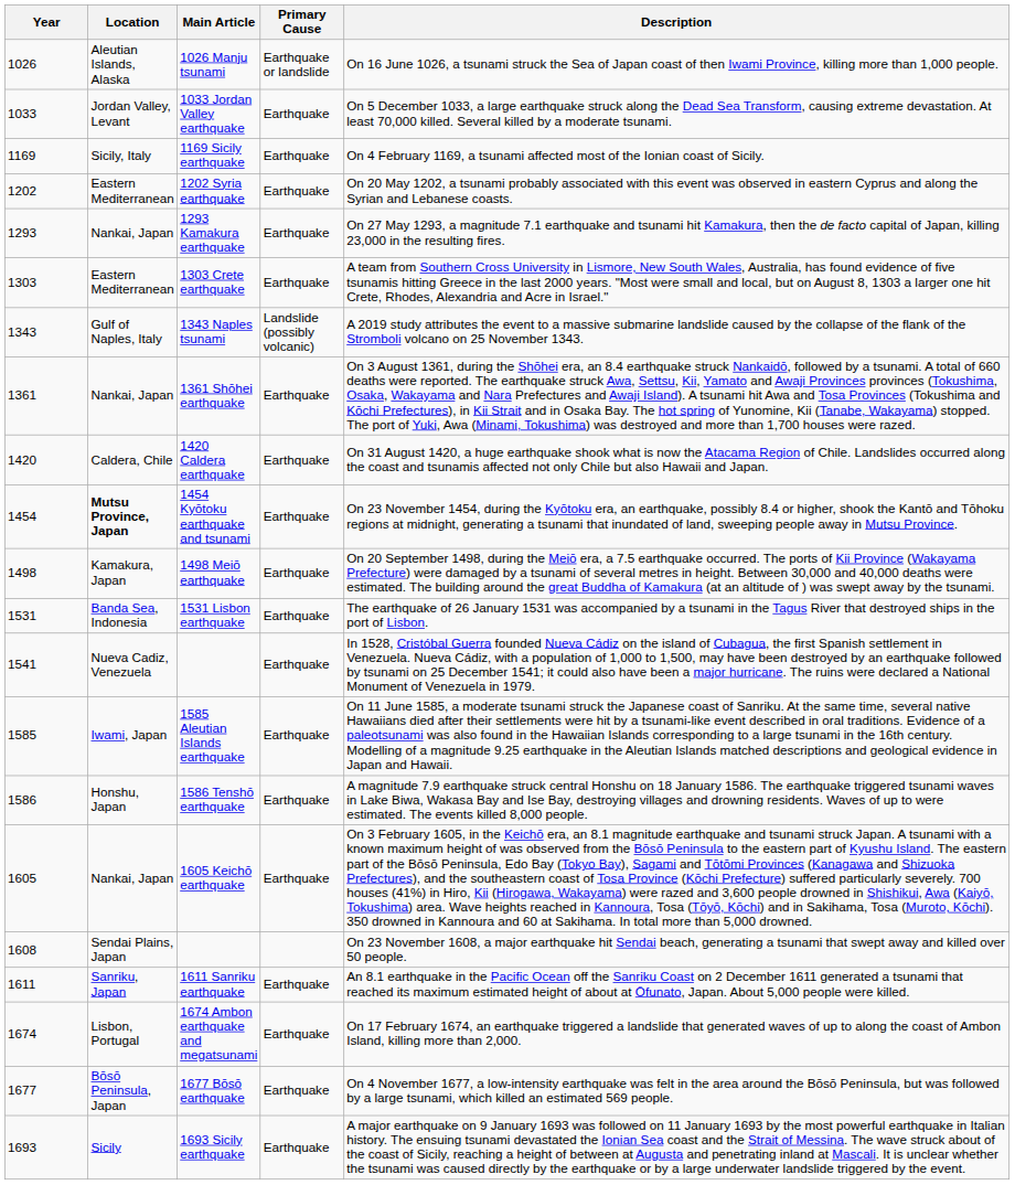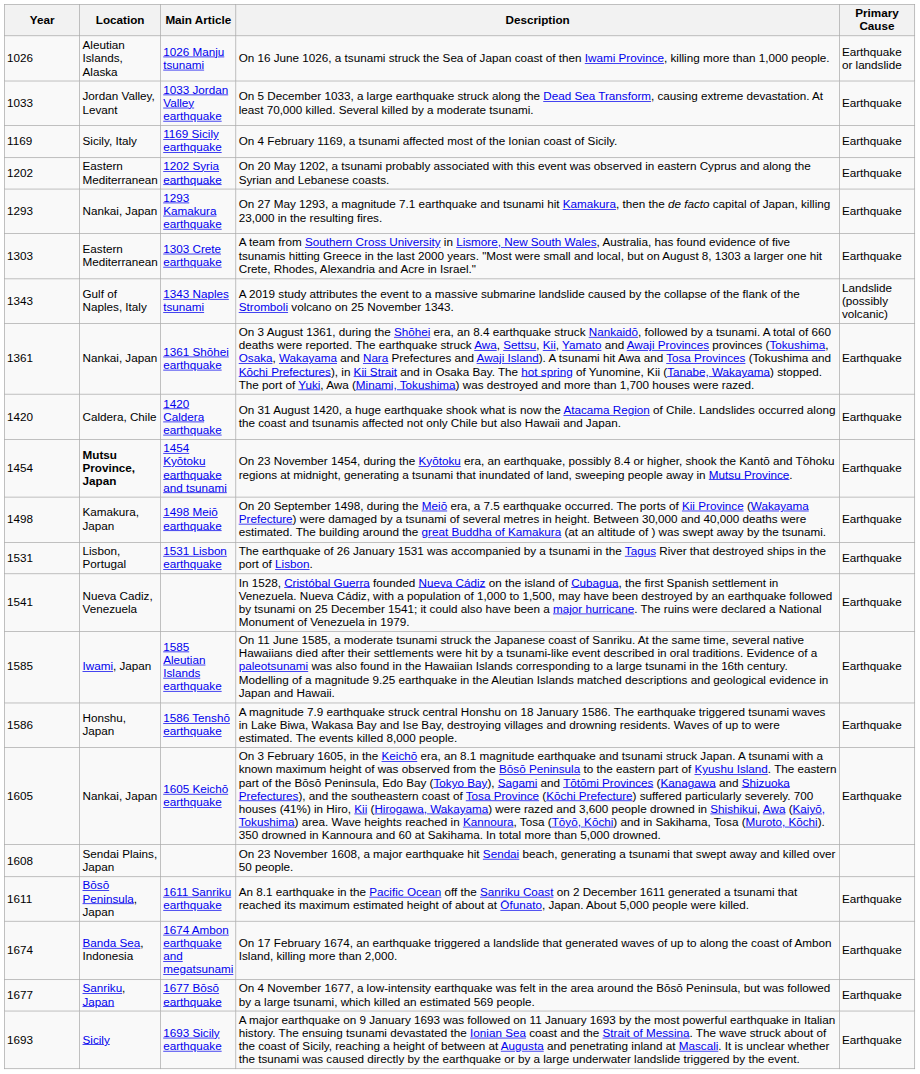 <table class="wikitable sortable">
 <tr>
 <th style="width:6em;">Year</th>
 <th style="width:6em;">Location</th>
 <th style="width:6em;">Main Article</th>
+<th>Description</th>
 <th style="width:6em;">Primary Cause</th>
-<th>Description</th>
 </tr>
 <tr>
 <td>1026</td>
 <td>Aleutian Islands, Alaska</td>
 <td><a href='#'>1026 Manju tsunami</a></td>
+<td>On 16 June 1026, a  tsunami struck the Sea of Japan coast of then <a href='#'>Iwami Province</a>, killing more than 1,000 people.</td>
 <td>Earthquake or landslide</td>
-<td>On 16 June 1026, a  tsunami struck the Sea of Japan coast of then <a href='#'>Iwami Province</a>, killing more than 1,000 people.</td>
 </tr>
 <tr>
 <td>1033</td>
 <td>Jordan Valley, Levant</td>
 <td><a href='#'>1033 Jordan Valley earthquake</a></td>
+<td>On 5 December 1033, a large earthquake struck along the <a href='#'>Dead Sea Transform</a>, causing extreme devastation. At least 70,000 killed. Several killed by a moderate tsunami.</td>
 <td>Earthquake</td>
-<td>On 5 December 1033, a large earthquake struck along the <a href='#'>Dead Sea Transform</a>, causing extreme devastation. At least 70,000 killed. Several killed by a moderate tsunami.</td>
 </tr>
 <tr>
 <td>1169</td>
 <td>Sicily, Italy</td>
 <td><a href='#'>1169 Sicily earthquake</a></td>
+<td>On 4 February 1169, a tsunami affected most of the Ionian coast of Sicily.</td>
 <td>Earthquake</td>
-<td>On 4 February 1169, a tsunami affected most of the Ionian coast of Sicily.</td>
 </tr>
 <tr>
 <td>1202</td>
 <td>Eastern Mediterranean</td>
 <td><a href='#'>1202 Syria earthquake</a></td>
+<td>On 20 May 1202, a tsunami probably associated with this event was observed in eastern Cyprus and along the Syrian and Lebanese coasts.</td>
 <td>Earthquake</td>
-<td>On 20 May 1202, a tsunami probably associated with this event was observed in eastern Cyprus and along the Syrian and Lebanese coasts.</td>
 </tr>
 <tr>
 <td>1293</td>
 <td>Nankai, Japan</td>
 <td><a href='#'>1293 Kamakura earthquake</a></td>
+<td>On 27 May 1293, a magnitude 7.1 earthquake and tsunami hit <a href='#'>Kamakura</a>, then the <em>de facto</em> capital of Japan, killing 23,000 in the resulting fires.</td>
 <td>Earthquake</td>
-<td>On 27 May 1293, a magnitude 7.1 earthquake and tsunami hit <a href='#'>Kamakura</a>, then the <em>de facto</em> capital of Japan, killing 23,000 in the resulting fires.</td>
 </tr>
 <tr>
 <td>1303</td>
 <td>Eastern Mediterranean</td>
 <td><a href='#'>1303 Crete earthquake</a></td>
+<td>A team from <a href='#'>Southern Cross University</a> in <a href='#'>Lismore, New South Wales</a>, Australia, has found evidence of five tsunamis hitting Greece in the last 2000 years. "Most were small and local, but on August 8, 1303 a larger one hit Crete, Rhodes, Alexandria and Acre in Israel."</td>
 <td>Earthquake</td>
-<td>A team from <a href='#'>Southern Cross University</a> in <a href='#'>Lismore, New South Wales</a>, Australia, has found evidence of five tsunamis hitting Greece in the last 2000 years. "Most were small and local, but on August 8, 1303 a larger one hit Crete, Rhodes, Alexandria and Acre in Israel."</td>
 </tr>
 <tr>
 <td>1343</td>
 <td>Gulf of Naples, Italy</td>
 <td><a href='#'>1343 Naples tsunami</a></td>
+<td>A 2019 study attributes the event to a massive submarine landslide caused by the collapse of the flank of the <a href='#'>Stromboli</a> volcano on 25 November 1343.</td>
 <td>Landslide (possibly volcanic)</td>
-<td>A 2019 study attributes the event to a massive submarine landslide caused by the collapse of the flank of the <a href='#'>Stromboli</a> volcano on 25 November 1343.</td>
 </tr>
 <tr>
 <td>1361</td>
 <td>Nankai, Japan</td>
 <td><a href='#'>1361 Shōhei earthquake</a></td>
+<td>On 3 August 1361, during the <a href='#'>Shōhei</a> era, an 8.4 earthquake struck <a href='#'>Nankaidō</a>, followed by a tsunami. A total of 660 deaths were reported. The earthquake struck <a href='#'>Awa</a>, <a href='#'>Settsu</a>, <a href='#'>Kii</a>, <a href='#'>Yamato</a> and <a href='#'>Awaji Provinces</a> provinces (<a href='#'>Tokushima</a>, <a href='#'>Osaka</a>, <a href='#'>Wakayama</a> and <a href='#'>Nara</a> Prefectures and <a href='#'>Awaji Island</a>). A tsunami hit Awa and <a href='#'>Tosa Provinces</a> (Tokushima and <a href='#'>Kōchi Prefectures</a>), in <a href='#'>Kii Strait</a> and in Osaka Bay. The <a href='#'>hot spring</a> of Yunomine, Kii (<a href='#'>Tanabe, Wakayama</a>) stopped. The port of <a href='#'>Yuki</a>, Awa (<a href='#'>Minami, Tokushima</a>) was destroyed and more than 1,700 houses were razed.</td>
 <td>Earthquake</td>
-<td>On 3 August 1361, during the <a href='#'>Shōhei</a> era, an 8.4 earthquake struck <a href='#'>Nankaidō</a>, followed by a tsunami. A total of 660 deaths were reported. The earthquake struck <a href='#'>Awa</a>, <a href='#'>Settsu</a>, <a href='#'>Kii</a>, <a href='#'>Yamato</a> and <a href='#'>Awaji Provinces</a> provinces (<a href='#'>Tokushima</a>, <a href='#'>Osaka</a>, <a href='#'>Wakayama</a> and <a href='#'>Nara</a> Prefectures and <a href='#'>Awaji Island</a>). A tsunami hit Awa and <a href='#'>Tosa Provinces</a> (Tokushima and <a href='#'>Kōchi Prefectures</a>), in <a href='#'>Kii Strait</a> and in Osaka Bay. The <a href='#'>hot spring</a> of Yunomine, Kii (<a href='#'>Tanabe, Wakayama</a>) stopped. The port of <a href='#'>Yuki</a>, Awa (<a href='#'>Minami, Tokushima</a>) was destroyed and more than 1,700 houses were razed.</td>
 </tr>
 <tr>
 <td>1420</td>
 <td>Caldera, Chile</td>
 <td><a href='#'>1420 Caldera earthquake</a></td>
+<td>On 31 August 1420, a huge earthquake shook what is now the <a href='#'>Atacama Region</a> of Chile. Landslides occurred along the coast and tsunamis affected not only Chile but also Hawaii and Japan.</td>
 <td>Earthquake</td>
-<td>On 31 August 1420, a huge earthquake shook what is now the <a href='#'>Atacama Region</a> of Chile. Landslides occurred along the coast and tsunamis affected not only Chile but also Hawaii and Japan.</td>
 </tr>
 <tr>
 <td>1454</td>
 <td><strong>Mutsu Province, Japan</strong></td>
 <td><a href='#'>1454 Kyōtoku earthquake and tsunami</a></td>
+<td>On 23 November 1454, during the <a href='#'>Kyōtoku</a> era, an earthquake, possibly 8.4 or higher, shook the Kantō and Tōhoku regions at midnight, generating a tsunami that inundated  of land, sweeping people away in <a href='#'>Mutsu Province</a>.</td>
 <td>Earthquake</td>
-<td>On 23 November 1454, during the <a href='#'>Kyōtoku</a> era, an earthquake, possibly 8.4 or higher, shook the Kantō and Tōhoku regions at midnight, generating a tsunami that inundated  of land, sweeping people away in <a href='#'>Mutsu Province</a>.</td>
 </tr>
 <tr>
 <td>1498</td>
 <td>Kamakura, Japan</td>
 <td><a href='#'>1498 Meiō earthquake</a></td>
+<td>On 20 September 1498, during the <a href='#'>Meiō</a> era, a 7.5 earthquake occurred. The ports of <a href='#'>Kii Province</a> (<a href='#'>Wakayama Prefecture</a>) were damaged by a tsunami of several metres in height. Between 30,000 and 40,000 deaths were estimated. The building around the <a href='#'>great Buddha of Kamakura</a> (at an altitude of ) was swept away by the tsunami.</td>
 <td>Earthquake</td>
-<td>On 20 September 1498, during the <a href='#'>Meiō</a> era, a 7.5 earthquake occurred. The ports of <a href='#'>Kii Province</a> (<a href='#'>Wakayama Prefecture</a>) were damaged by a tsunami of several metres in height. Between 30,000 and 40,000 deaths were estimated. The building around the <a href='#'>great Buddha of Kamakura</a> (at an altitude of ) was swept away by the tsunami.</td>
 </tr>
 <tr>
 <td>1531</td>
-<td><a href='#'>Banda Sea</a>, Indonesia</td>
+<td>Lisbon, Portugal</td>
 <td><a href='#'>1531 Lisbon earthquake</a></td>
+<td>The earthquake of 26 January 1531 was accompanied by a tsunami in the <a href='#'>Tagus</a> River that destroyed ships in the port of <a href='#'>Lisbon</a>.</td>
 <td>Earthquake</td>
-<td>The earthquake of 26 January 1531 was accompanied by a tsunami in the <a href='#'>Tagus</a> River that destroyed ships in the port of <a href='#'>Lisbon</a>.</td>
 </tr>
 <tr>
 <td>1541</td>
 <td>Nueva Cadiz, Venezuela</td>
 <td></td>
+<td>In 1528, <a href='#'>Cristóbal Guerra</a> founded <a href='#'>Nueva Cádiz</a> on the island of <a href='#'>Cubagua</a>, the first Spanish settlement in Venezuela. Nueva Cádiz, with a population of 1,000 to 1,500, may have been destroyed by an earthquake followed by tsunami on 25 December 1541; it could also have been a <a href='#'>major hurricane</a>. The ruins were declared a National Monument of Venezuela in 1979.</td>
 <td>Earthquake</td>
-<td>In 1528, <a href='#'>Cristóbal Guerra</a> founded <a href='#'>Nueva Cádiz</a> on the island of <a href='#'>Cubagua</a>, the first Spanish settlement in Venezuela. Nueva Cádiz, with a population of 1,000 to 1,500, may have been destroyed by an earthquake followed by tsunami on 25 December 1541; it could also have been a <a href='#'>major hurricane</a>. The ruins were declared a National Monument of Venezuela in 1979.</td>
 </tr>
 <tr>
 <td>1585</td>
 <td><a href='#'>Iwami</a>, Japan</td>
 <td><a href='#'>1585 Aleutian Islands earthquake</a></td>
+<td>On 11 June 1585, a moderate tsunami struck the Japanese coast of Sanriku. At the same time, several native Hawaiians died after their settlements were hit by a tsunami-like event described in oral traditions. Evidence of a <a href='#'>paleotsunami</a> was also found in the Hawaiian Islands corresponding to a large tsunami in the 16th century. Modelling of a magnitude 9.25 earthquake in the Aleutian Islands matched descriptions and geological evidence in Japan and Hawaii.</td>
 <td>Earthquake</td>
-<td>On 11 June 1585, a moderate tsunami struck the Japanese coast of Sanriku. At the same time, several native Hawaiians died after their settlements were hit by a tsunami-like event described in oral traditions. Evidence of a <a href='#'>paleotsunami</a> was also found in the Hawaiian Islands corresponding to a large tsunami in the 16th century. Modelling of a magnitude 9.25 earthquake in the Aleutian Islands matched descriptions and geological evidence in Japan and Hawaii.</td>
 </tr>
 <tr>
 <td>1586</td>
 <td>Honshu, Japan</td>
 <td><a href='#'>1586 Tenshō earthquake</a></td>
+<td>A magnitude 7.9 earthquake struck central Honshu on 18 January 1586. The earthquake triggered tsunami waves in Lake Biwa, Wakasa Bay and Ise Bay, destroying villages and drowning residents. Waves of up to  were estimated. The events killed 8,000 people.</td>
 <td>Earthquake</td>
-<td>A magnitude 7.9 earthquake struck central Honshu on 18 January 1586. The earthquake triggered tsunami waves in Lake Biwa, Wakasa Bay and Ise Bay, destroying villages and drowning residents. Waves of up to  were estimated. The events killed 8,000 people.</td>
 </tr>
 <tr>
 <td>1605</td>
 <td>Nankai, Japan</td>
 <td><a href='#'>1605 Keichō earthquake</a></td>
+<td>On 3 February 1605, in the <a href='#'>Keichō</a> era, an 8.1 magnitude earthquake and tsunami struck Japan. A tsunami with a known maximum height of  was observed from the <a href='#'>Bōsō Peninsula</a> to the eastern part of <a href='#'>Kyushu Island</a>. The eastern part of the Bōsō Peninsula, Edo Bay (<a href='#'>Tokyo Bay</a>), <a href='#'>Sagami</a> and <a href='#'>Tōtōmi Provinces</a> (<a href='#'>Kanagawa</a> and <a href='#'>Shizuoka Prefectures</a>), and the southeastern coast of <a href='#'>Tosa Province</a> (<a href='#'>Kōchi Prefecture</a>) suffered particularly severely. 700 houses (41%) in Hiro, <a href='#'>Kii</a> (<a href='#'>Hirogawa, Wakayama</a>) were razed and 3,600 people drowned in <a href='#'>Shishikui</a>, <a href='#'>Awa</a> (<a href='#'>Kaiyō, Tokushima</a>) area. Wave heights reached  in <a href='#'>Kannoura</a>, Tosa (<a href='#'>Tōyō, Kōchi</a>) and  in Sakihama, Tosa (<a href='#'>Muroto, Kōchi</a>). 350 drowned in Kannoura and 60 at Sakihama. In total more than 5,000 drowned.</td>
 <td>Earthquake</td>
-<td>On 3 February 1605, in the <a href='#'>Keichō</a> era, an 8.1 magnitude earthquake and tsunami struck Japan. A tsunami with a known maximum height of  was observed from the <a href='#'>Bōsō Peninsula</a> to the eastern part of <a href='#'>Kyushu Island</a>. The eastern part of the Bōsō Peninsula, Edo Bay (<a href='#'>Tokyo Bay</a>), <a href='#'>Sagami</a> and <a href='#'>Tōtōmi Provinces</a> (<a href='#'>Kanagawa</a> and <a href='#'>Shizuoka Prefectures</a>), and the southeastern coast of <a href='#'>Tosa Province</a> (<a href='#'>Kōchi Prefecture</a>) suffered particularly severely. 700 houses (41%) in Hiro, <a href='#'>Kii</a> (<a href='#'>Hirogawa, Wakayama</a>) were razed and 3,600 people drowned in <a href='#'>Shishikui</a>, <a href='#'>Awa</a> (<a href='#'>Kaiyō, Tokushima</a>) area. Wave heights reached  in <a href='#'>Kannoura</a>, Tosa (<a href='#'>Tōyō, Kōchi</a>) and  in Sakihama, Tosa (<a href='#'>Muroto, Kōchi</a>). 350 drowned in Kannoura and 60 at Sakihama. In total more than 5,000 drowned.</td>
 </tr>
 <tr>
 <td>1608</td>
 <td>Sendai Plains, Japan</td>
 <td></td>
+<td>On 23 November 1608, a major earthquake hit <a href='#'>Sendai</a> beach, generating a tsunami that swept away and killed over 50 people.</td>
 <td></td>
-<td>On 23 November 1608, a major earthquake hit <a href='#'>Sendai</a> beach, generating a tsunami that swept away and killed over 50 people.</td>
 </tr>
 <tr>
 <td>1611</td>
-<td><a href='#'>Sanriku</a>, <a href='#'>Japan</a></td>
+<td><a href='#'>Bōsō Peninsula</a>, Japan</td>
 <td><a href='#'>1611 Sanriku earthquake</a></td>
+<td>An 8.1 earthquake in the <a href='#'>Pacific Ocean</a> off the <a href='#'>Sanriku Coast</a> on 2 December 1611 generated a tsunami that reached its maximum estimated height of about  at <a href='#'>Ōfunato</a>, Japan. About 5,000 people were killed.</td>
 <td>Earthquake</td>
-<td>An 8.1 earthquake in the <a href='#'>Pacific Ocean</a> off the <a href='#'>Sanriku Coast</a> on 2 December 1611 generated a tsunami that reached its maximum estimated height of about  at <a href='#'>Ōfunato</a>, Japan. About 5,000 people were killed.</td>
 </tr>
 <tr>
 <td>1674</td>
-<td>Lisbon, Portugal</td>
+<td><a href='#'>Banda Sea</a>, Indonesia</td>
 <td><a href='#'>1674 Ambon earthquake and megatsunami</a></td>
+<td>On 17 February 1674, an earthquake triggered a landslide that generated waves of up to  along the coast of Ambon Island, killing more than 2,000.</td>
 <td>Earthquake</td>
-<td>On 17 February 1674, an earthquake triggered a landslide that generated waves of up to  along the coast of Ambon Island, killing more than 2,000.</td>
 </tr>
 <tr>
 <td>1677</td>
-<td><a href='#'>Bōsō Peninsula</a>, Japan</td>
+<td><a href='#'>Sanriku</a>, <a href='#'>Japan</a></td>
 <td><a href='#'>1677 Bōsō earthquake</a></td>
+<td>On 4 November 1677, a low-intensity earthquake was felt in the area around the Bōsō Peninsula, but was followed by a large tsunami, which killed an estimated 569 people.</td>
 <td>Earthquake</td>
-<td>On 4 November 1677, a low-intensity earthquake was felt in the area around the Bōsō Peninsula, but was followed by a large tsunami, which killed an estimated 569 people.</td>
 </tr>
 <tr>
 <td>1693</td>
 <td><a href='#'>Sicily</a></td>
 <td><a href='#'>1693 Sicily earthquake</a></td>
+<td>A major earthquake on 9 January 1693 was followed on 11 January 1693 by the most powerful earthquake in Italian history. The ensuing tsunami devastated the <a href='#'>Ionian Sea</a> coast and the <a href='#'>Strait of Messina</a>. The wave struck about  of the coast of Sicily, reaching a height of between  at <a href='#'>Augusta</a> and penetrating  inland at <a href='#'>Mascali</a>. It is unclear whether the tsunami was caused directly by the earthquake or by a large underwater landslide triggered by the event.</td>
 <td>Earthquake</td>
-<td>A major earthquake on 9 January 1693 was followed on 11 January 1693 by the most powerful earthquake in Italian history. The ensuing tsunami devastated the <a href='#'>Ionian Sea</a> coast and the <a href='#'>Strait of Messina</a>. The wave struck about  of the coast of Sicily, reaching a height of between  at <a href='#'>Augusta</a> and penetrating  inland at <a href='#'>Mascali</a>. It is unclear whether the tsunami was caused directly by the earthquake or by a large underwater landslide triggered by the event.</td>
 </tr>
 </table>
